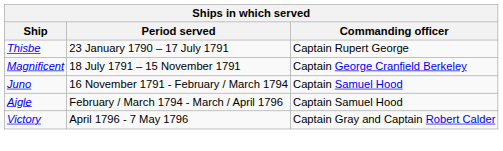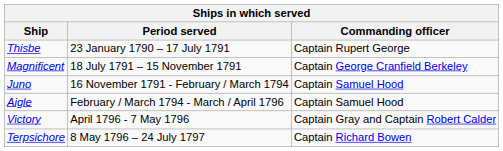 <table class="wikitable">
 <tr>
 <th colspan="3">Ships in which served</th>
 </tr>
 <tr>
 <th>Ship</th>
 <th>Period served</th>
 <th>Commanding officer</th>
 </tr>
 <tr>
 <td><em><a href='#'>Thisbe</a></em></td>
 <td>23 January 1790 – 17 July 1791</td>
 <td>Captain Rupert George</td>
 </tr>
 <tr>
 <td><em><a href='#'>Magnificent</a></em></td>
 <td>18 July 1791 – 15 November 1791</td>
 <td>Captain <a href='#'>George Cranfield Berkeley</a></td>
 </tr>
 <tr>
 <td><em><a href='#'>Juno</a></em></td>
 <td>16 November 1791 - February / March 1794</td>
 <td>Captain <a href='#'>Samuel Hood</a></td>
 </tr>
 <tr>
 <td><em><a href='#'>Aigle</a></em></td>
 <td>February / March 1794 - March / April 1796</td>
 <td>Captain Samuel Hood</td>
 </tr>
 <tr>
 <td><em><a href='#'>Victory</a></em></td>
 <td>April 1796 - 7 May 1796</td>
 <td>Captain Gray and Captain <a href='#'>Robert Calder</a></td>
 </tr>
+<tr>
+<td><em><a href='#'>Terpsichore</a></em></td>
+<td>8 May 1796 – 24 July 1797</td>
+<td>Captain <a href='#'>Richard Bowen</a></td>
+</tr>
 </table>
